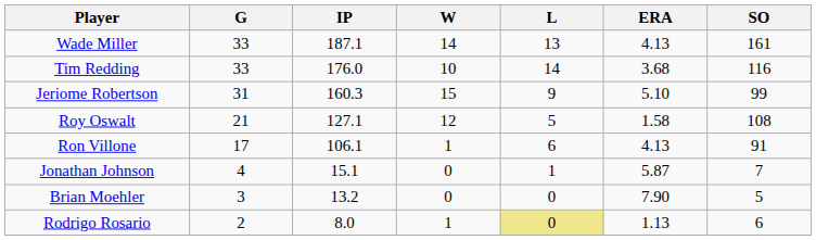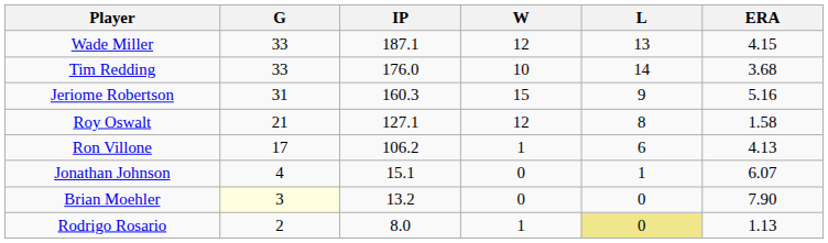 <table class="wikitable sortable">
 <tr>
 <th bgcolor="#DDDDFF" width="16%">Player</th>
 <th bgcolor="#DDDDFF" width="9%">G</th>
 <th bgcolor="#DDDDFF" width="9%">IP</th>
 <th bgcolor="#DDDDFF" width="9%">W</th>
 <th bgcolor="#DDDDFF" width="9%">L</th>
 <th bgcolor="#DDDDFF" width="9%">ERA</th>
-<th bgcolor="#DDDDFF" width="9%">SO</th>
 </tr>
 <tr align=center>
 <td><a href='#'>Wade Miller</a></td>
 <td>33</td>
 <td>187.1</td>
-<td>14</td>
+<td>12</td>
 <td>13</td>
-<td>4.13</td>
-<td>161</td>
+<td>4.15</td>
 </tr>
 <tr align=center>
 <td><a href='#'>Tim Redding</a></td>
 <td>33</td>
 <td>176.0</td>
 <td>10</td>
 <td>14</td>
 <td>3.68</td>
-<td>116</td>
 </tr>
 <tr align=center>
 <td><a href='#'>Jeriome Robertson</a></td>
 <td>31</td>
 <td>160.3</td>
 <td>15</td>
 <td>9</td>
-<td>5.10</td>
-<td>99</td>
+<td>5.16</td>
 </tr>
 <tr align=center>
 <td><a href='#'>Roy Oswalt</a></td>
 <td>21</td>
 <td>127.1</td>
 <td>12</td>
-<td>5</td>
+<td>8</td>
 <td>1.58</td>
-<td>108</td>
 </tr>
 <tr align=center>
 <td><a href='#'>Ron Villone</a></td>
 <td>17</td>
-<td>106.1</td>
+<td>106.2</td>
 <td>1</td>
 <td>6</td>
 <td>4.13</td>
-<td>91</td>
 </tr>
 <tr align=center>
 <td><a href='#'>Jonathan Johnson</a></td>
 <td>4</td>
 <td>15.1</td>
 <td>0</td>
 <td>1</td>
-<td>5.87</td>
-<td>7</td>
+<td>6.07</td>
 </tr>
 <tr align=center>
 <td><a href='#'>Brian Moehler</a></td>
-<td>3</td>
+<td style="background: lightyellow;">3</td>
 <td>13.2</td>
 <td>0</td>
 <td>0</td>
 <td>7.90</td>
-<td>5</td>
 </tr>
 <tr align=center>
 <td><a href='#'>Rodrigo Rosario</a></td>
 <td>2</td>
 <td>8.0</td>
 <td>1</td>
 <td style="background: khaki;">0</td>
 <td>1.13</td>
-<td>6</td>
 </tr>
 </table>
